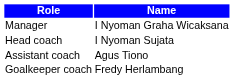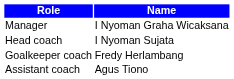 <table class="toccolours">
 <tr>
 <th style="background-color:blue; color:white;">Role</th>
 <th style="background-color:blue; color:white;">Name</th>
 </tr>
 <tr>
 <td>Manager</td>
 <td> I Nyoman Graha Wicaksana</td>
 </tr>
 <tr>
 <td>Head coach</td>
 <td> I Nyoman Sujata</td>
 </tr>
 <tr>
+<td>Goalkeeper coach</td>
+<td> Fredy Herlambang</td>
+</tr>
+<tr>
 <td>Assistant coach</td>
 <td> Agus Tiono</td>
 </tr>
-<tr>
-<td>Goalkeeper coach</td>
-<td> Fredy Herlambang</td>
-</tr>
 </table>
